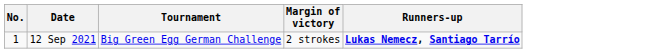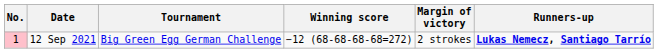 <table class="wikitable" style="font-size:95%;">
 <tr>
 <th>No.</th>
 <th>Date</th>
 <th>Tournament</th>
+<th>Winning score</th>
 <th>Margin of<br>victory</th>
 <th>Runners-up</th>
 </tr>
 <tr>
-<td align=center>1</td>
+<td align=center style="background: pink;">1</td>
 <td align=right>12 Sep <a href='#'>2021</a></td>
 <td><a href='#'>Big Green Egg German Challenge</a></td>
+<td>−12 (68-68-68-68=272)</td>
 <td>2 strokes</td>
 <td><strong> <a href='#'>Lukas Nemecz</a>,  <a href='#'>Santiago Tarrío</a></strong></td>
 </tr>
 </table>
